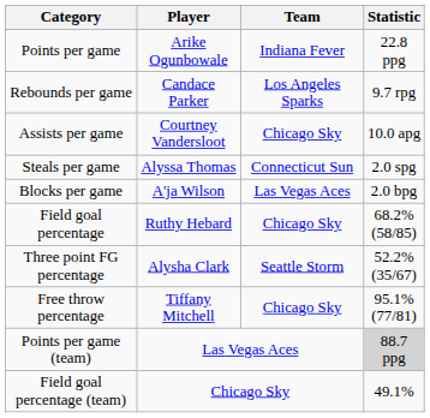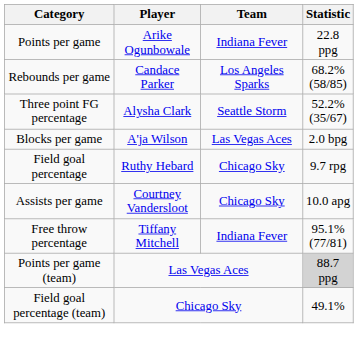 <table class="wikitable" style="width: 70%; text-align: center;">
 <tr>
 <th width=32%>Category</th>
 <th width=25%>Player</th>
 <th width=30%>Team</th>
 <th width=20%>Statistic</th>
 </tr>
 <tr>
 <td>Points per game</td>
 <td><a href='#'>Arike Ogunbowale</a></td>
 <td><a href='#'>Indiana Fever</a></td>
 <td>22.8 ppg</td>
 </tr>
 <tr>
 <td>Rebounds per game</td>
 <td><a href='#'>Candace Parker</a></td>
 <td><a href='#'>Los Angeles Sparks</a></td>
-<td>9.7 rpg</td>
+<td>68.2% (58/85)</td>
 </tr>
 <tr>
-<td>Assists per game</td>
-<td><a href='#'>Courtney Vandersloot</a></td>
-<td><a href='#'>Chicago Sky</a></td>
-<td>10.0 apg</td>
-</tr>
-<tr>
-<td>Steals per game</td>
-<td><a href='#'>Alyssa Thomas</a></td>
-<td><a href='#'>Connecticut Sun</a></td>
-<td>2.0 spg</td>
+<td>Three point FG percentage</td>
+<td><a href='#'>Alysha Clark</a></td>
+<td><a href='#'>Seattle Storm</a></td>
+<td>52.2% (35/67)</td>
 </tr>
 <tr>
 <td>Blocks per game</td>
 <td><a href='#'>A'ja Wilson</a></td>
 <td><a href='#'>Las Vegas Aces</a></td>
 <td>2.0 bpg</td>
 </tr>
 <tr>
 <td>Field goal percentage</td>
 <td><a href='#'>Ruthy Hebard</a></td>
 <td><a href='#'>Chicago Sky</a></td>
-<td>68.2% (58/85)</td>
+<td>9.7 rpg</td>
 </tr>
 <tr>
-<td>Three point FG percentage</td>
-<td><a href='#'>Alysha Clark</a></td>
-<td><a href='#'>Seattle Storm</a></td>
-<td>52.2% (35/67)</td>
+<td>Assists per game</td>
+<td><a href='#'>Courtney Vandersloot</a></td>
+<td><a href='#'>Chicago Sky</a></td>
+<td>10.0 apg</td>
 </tr>
 <tr>
 <td>Free throw percentage</td>
 <td><a href='#'>Tiffany Mitchell</a></td>
-<td><a href='#'>Chicago Sky</a></td>
+<td><a href='#'>Indiana Fever</a></td>
 <td>95.1% (77/81)</td>
 </tr>
 <tr>
 <td>Points per game (team)</td>
 <td colspan=2><a href='#'>Las Vegas Aces</a></td>
 <td style="background: lightgrey;">88.7 ppg</td>
 </tr>
 <tr>
 <td>Field goal percentage (team)</td>
 <td colspan=2><a href='#'>Chicago Sky</a></td>
 <td>49.1%</td>
 </tr>
 </table>
